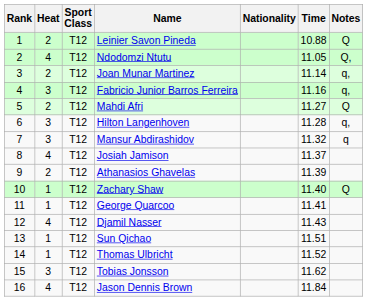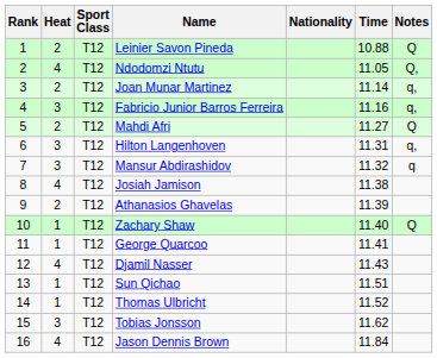 <table class="wikitable sortable" style="text-align:center">
 <tr>
 <th>Rank</th>
 <th>Heat</th>
 <th>Sport<br>Class</th>
 <th>Name</th>
 <th>Nationality</th>
 <th>Time</th>
 <th>Notes</th>
 </tr>
 <tr bgcolor=ccffcc>
 <td>1</td>
 <td>2</td>
 <td>T12</td>
 <td align=left><a href='#'>Leinier Savon Pineda</a></td>
 <td align=left></td>
 <td>10.88</td>
 <td>Q</td>
 </tr>
 <tr bgcolor=ccffcc>
 <td>2</td>
 <td>4</td>
 <td>T12</td>
 <td align=left><a href='#'>Ndodomzi Ntutu</a></td>
 <td align=left></td>
 <td>11.05</td>
 <td>Q, </td>
 </tr>
 <tr bgcolor=ddffdd>
 <td>3</td>
 <td>2</td>
 <td>T12</td>
 <td align=left><a href='#'>Joan Munar Martinez</a></td>
 <td align=left></td>
 <td>11.14</td>
 <td>q, </td>
 </tr>
 <tr bgcolor=ccffcc>
 <td>4</td>
 <td>3</td>
 <td>T12</td>
 <td align=left><a href='#'>Fabricio Junior Barros Ferreira</a></td>
 <td align=left></td>
 <td>11.16</td>
 <td>q, </td>
 </tr>
 <tr bgcolor=ddffdd>
 <td>5</td>
 <td>2</td>
 <td>T12</td>
 <td align=left><a href='#'>Mahdi Afri</a></td>
 <td align=left></td>
 <td>11.27</td>
 <td>Q</td>
 </tr>
 <tr>
 <td>6</td>
 <td>3</td>
 <td>T12</td>
 <td align=left><a href='#'>Hilton Langenhoven</a></td>
 <td align=left></td>
-<td>11.28</td>
+<td>11.31</td>
 <td>q, </td>
 </tr>
 <tr>
 <td>7</td>
 <td>3</td>
 <td>T12</td>
 <td align=left><a href='#'>Mansur Abdirashidov</a></td>
 <td align=left></td>
 <td>11.32</td>
 <td>q</td>
 </tr>
 <tr>
 <td>8</td>
 <td>4</td>
 <td>T12</td>
 <td align=left><a href='#'>Josiah Jamison</a></td>
 <td align=left></td>
-<td>11.37</td>
+<td>11.38</td>
 <td></td>
 </tr>
 <tr>
 <td>9</td>
 <td>2</td>
 <td>T12</td>
 <td align=left><a href='#'>Athanasios Ghavelas</a></td>
 <td align=left></td>
 <td>11.39</td>
 <td></td>
 </tr>
 <tr bgcolor=ccffcc>
 <td>10</td>
 <td>1</td>
 <td>T12</td>
 <td align=left><a href='#'>Zachary Shaw</a></td>
 <td align=left></td>
 <td>11.40</td>
 <td>Q</td>
 </tr>
 <tr>
 <td>11</td>
 <td>1</td>
 <td>T12</td>
 <td align=left><a href='#'>George Quarcoo</a></td>
 <td align=left></td>
 <td>11.41</td>
 <td></td>
 </tr>
 <tr>
 <td>12</td>
 <td>4</td>
 <td>T12</td>
 <td align=left><a href='#'>Djamil Nasser</a></td>
 <td align=left></td>
 <td>11.43</td>
 <td></td>
 </tr>
 <tr>
 <td>13</td>
 <td>1</td>
 <td>T12</td>
 <td align=left><a href='#'>Sun Qichao</a></td>
 <td align=left></td>
 <td>11.51</td>
 <td></td>
 </tr>
 <tr>
 <td>14</td>
 <td>1</td>
 <td>T12</td>
 <td align=left><a href='#'>Thomas Ulbricht</a></td>
 <td align=left></td>
 <td>11.52</td>
 <td></td>
 </tr>
 <tr>
 <td>15</td>
 <td>3</td>
 <td>T12</td>
 <td align=left><a href='#'>Tobias Jonsson</a></td>
 <td align=left></td>
 <td>11.62</td>
 <td></td>
 </tr>
 <tr>
 <td>16</td>
 <td>4</td>
 <td>T12</td>
 <td align=left><a href='#'>Jason Dennis Brown</a></td>
 <td align=left></td>
 <td>11.84</td>
 <td></td>
 </tr>
 </table>
